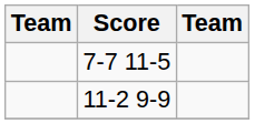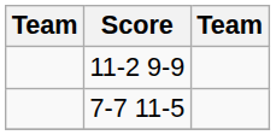 <table class=wikitable style="border:1px solid #AAAAAA;">
 <tr>
 <th>Team</th>
 <th>Score</th>
 <th>Team</th>
 </tr>
 <tr>
 <td><strong></strong></td>
-<td align="center">7-7 11-5</td>
+<td align="center">11-2 9-9</td>
 <td></td>
 </tr>
 <tr>
 <td><strong></strong></td>
-<td align="center">11-2 9-9</td>
+<td align="center">7-7 11-5</td>
 <td></td>
 </tr>
 <tr>
 </tr>
 </table>
